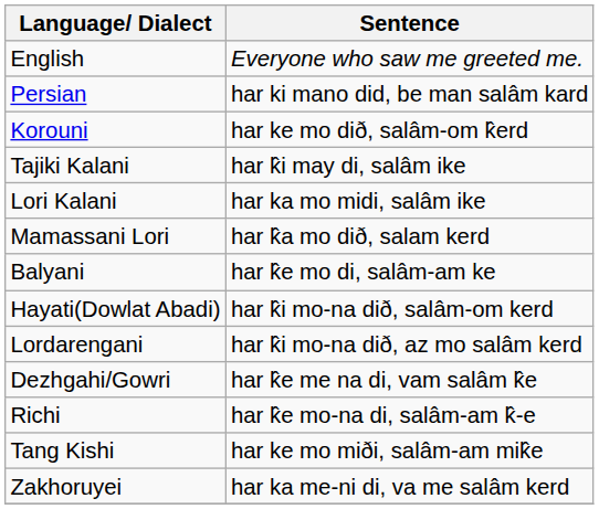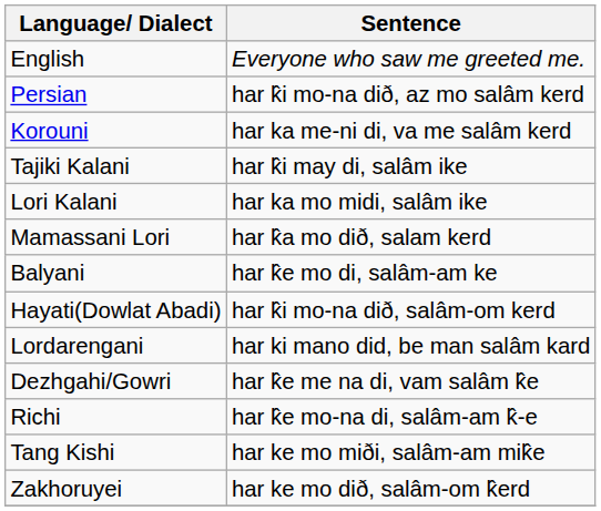 <table class="wikitable" style="font-size: 95%">
 <tr>
 <th>Language/ Dialect</th>
 <th>Sentence</th>
 </tr>
 <tr>
 <td>English</td>
 <td><em>Everyone who saw me greeted me.</em></td>
 </tr>
 <tr>
 <td><a href='#'>Persian</a></td>
-<td>har ki mano did, be man salâm kard</td>
+<td>har k̂i mo-na dið, az mo salâm kerd</td>
 </tr>
 <tr>
 <td><a href='#'>Korouni</a></td>
-<td>har ke mo dið, salâm-om k̂erd</td>
+<td>har ka me-ni di, va me salâm kerd</td>
 </tr>
 <tr>
 <td>Tajiki Kalani</td>
 <td>har k̂i may di, salâm ike</td>
 </tr>
 <tr>
 <td>Lori Kalani</td>
 <td>har ka mo midi, salâm ike</td>
 </tr>
 <tr>
 <td>Mamassani Lori</td>
 <td>har k̂a mo dið, salam kerd</td>
 </tr>
 <tr>
 <td>Balyani</td>
 <td>har k̂e mo di, salâm-am ke</td>
 </tr>
 <tr>
 <td>Hayati(Dowlat Abadi)</td>
 <td>har k̂i mo-na dið, salâm-om kerd</td>
 </tr>
 <tr>
 <td>Lordarengani</td>
-<td>har k̂i mo-na dið, az mo salâm kerd</td>
+<td>har ki mano did, be man salâm kard</td>
 </tr>
 <tr>
 <td>Dezhgahi/Gowri</td>
 <td>har k̂e me na di, vam salâm k̂e</td>
 </tr>
 <tr>
 <td>Richi</td>
 <td>har k̂e mo-na di, salâm-am k̂-e</td>
 </tr>
 <tr>
 <td>Tang Kishi</td>
 <td>har ke mo miði, salâm-am mik̂e</td>
 </tr>
 <tr>
 <td>Zakhoruyei</td>
-<td>har ka me-ni di, va me salâm kerd</td>
+<td>har ke mo dið, salâm-om k̂erd</td>
 </tr>
 <tr>
 </tr>
 </table>
